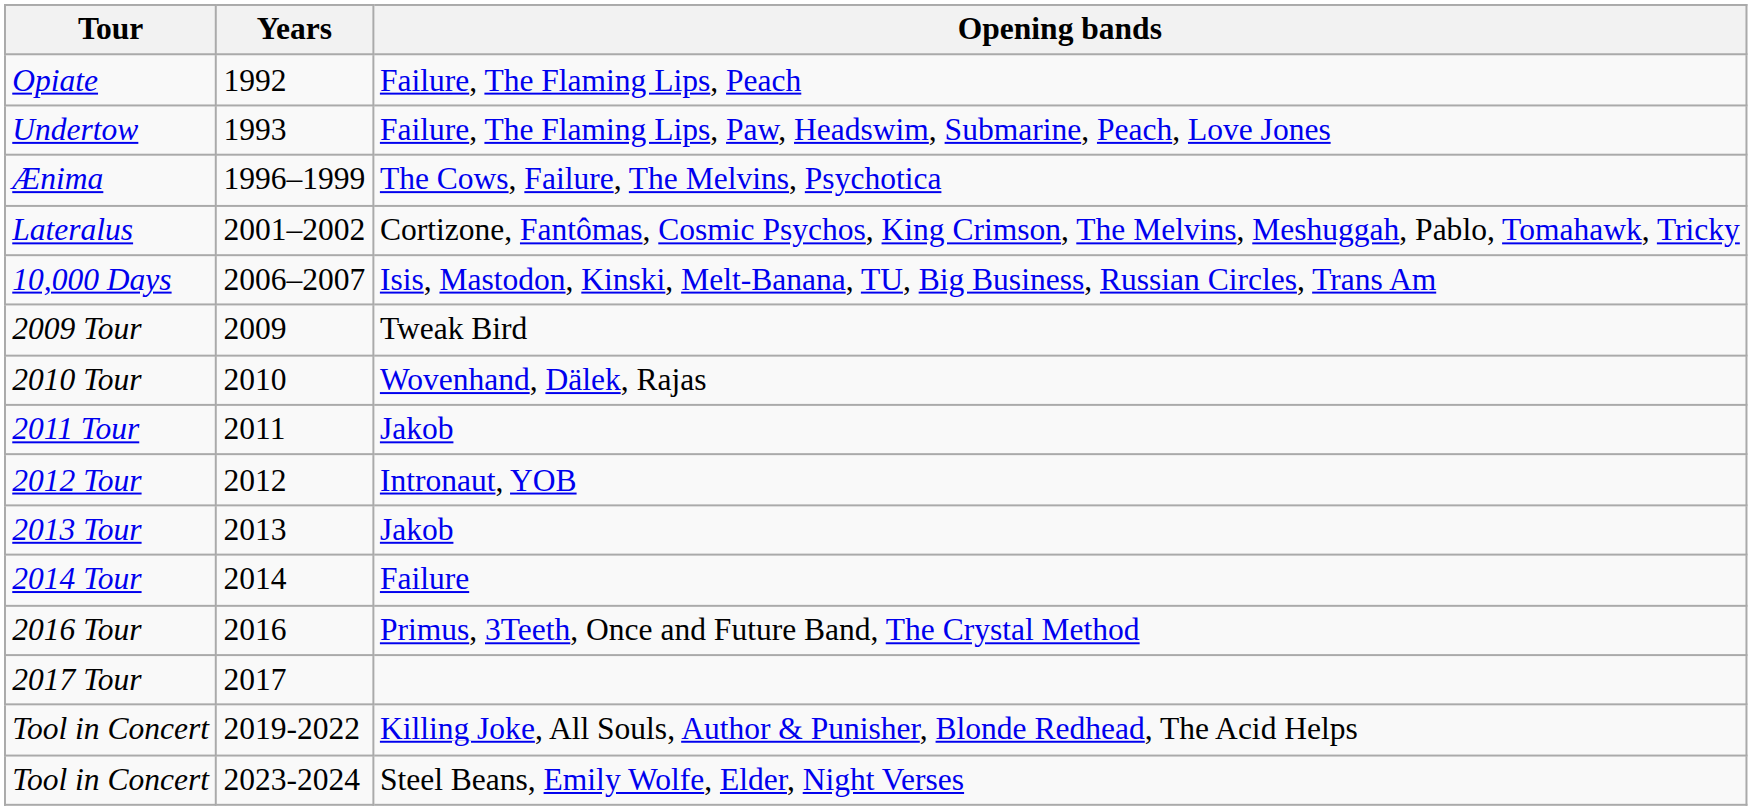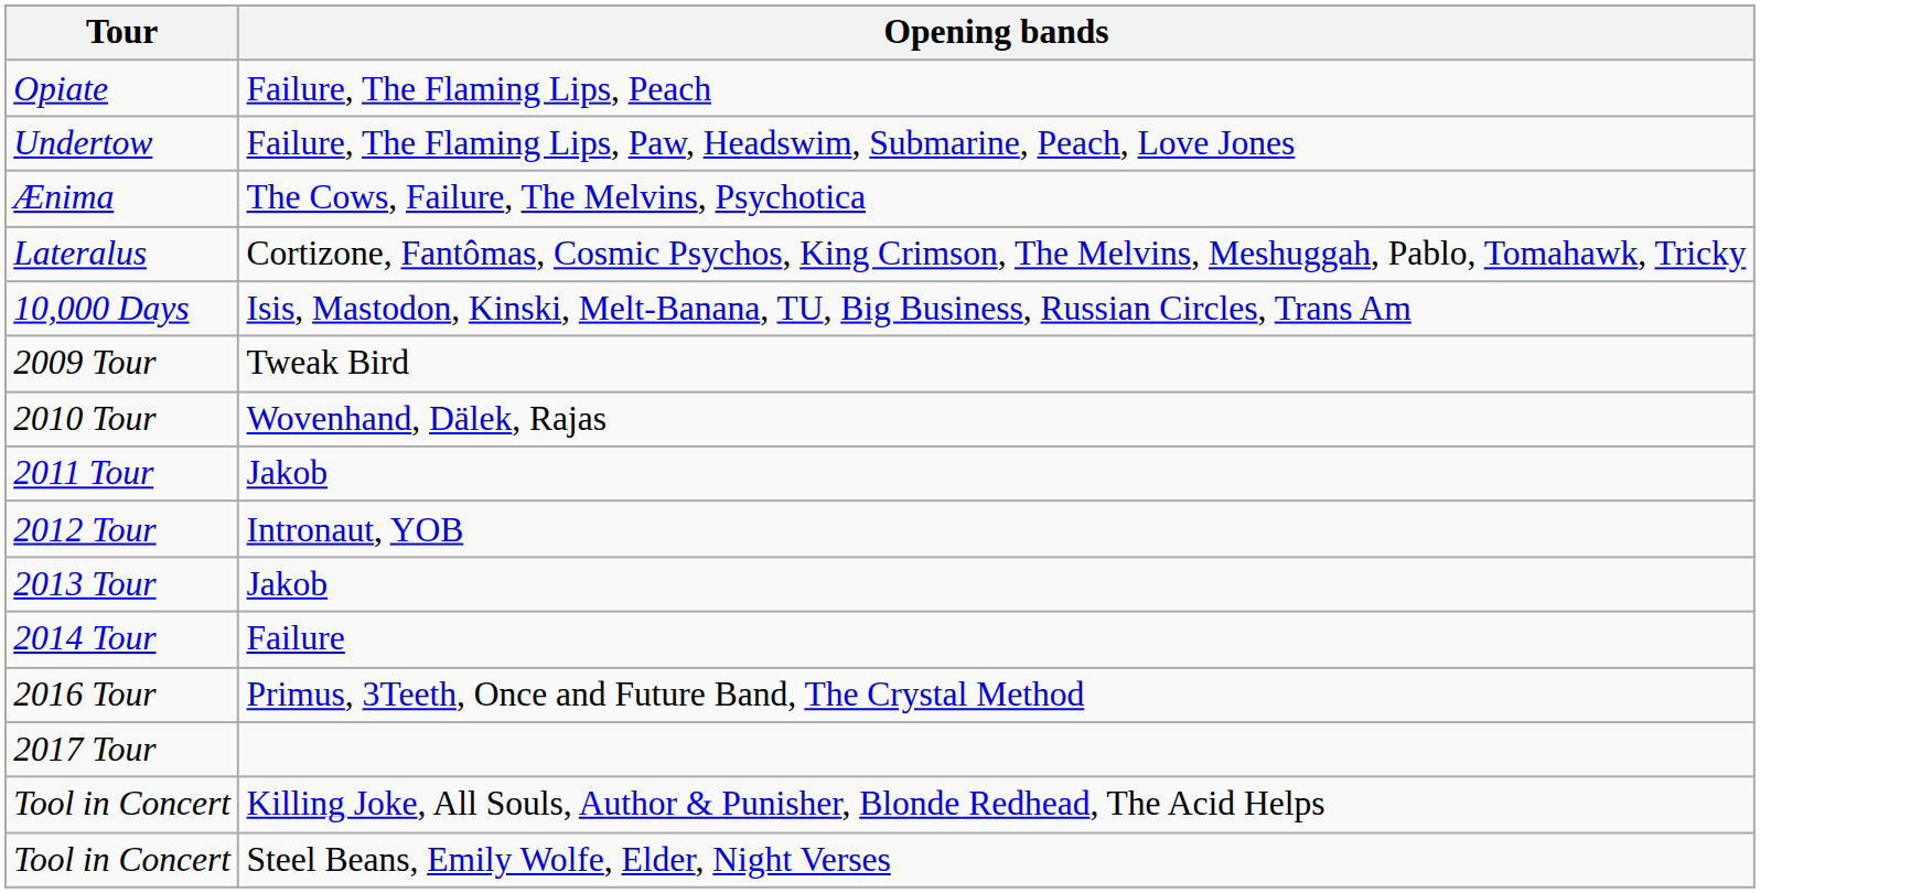 <table class="wikitable">
 <tr>
 <th>Tour</th>
-<th>Years</th>
 <th>Opening bands</th>
 </tr>
 <tr>
 <td><em><a href='#'>Opiate</a></em></td>
-<td>1992</td>
 <td><a href='#'>Failure</a>, <a href='#'>The Flaming Lips</a>, <a href='#'>Peach</a></td>
 </tr>
 <tr>
 <td><em><a href='#'>Undertow</a></em></td>
-<td>1993</td>
 <td><a href='#'>Failure</a>, <a href='#'>The Flaming Lips</a>, <a href='#'>Paw</a>, <a href='#'>Headswim</a>, <a href='#'>Submarine</a>, <a href='#'>Peach</a>, <a href='#'>Love Jones</a></td>
 </tr>
 <tr>
 <td><em><a href='#'>Ænima</a></em></td>
-<td>1996–1999</td>
 <td><a href='#'>The Cows</a>, <a href='#'>Failure</a>, <a href='#'>The Melvins</a>, <a href='#'>Psychotica</a></td>
 </tr>
 <tr>
 <td><em><a href='#'>Lateralus</a></em></td>
-<td>2001–2002</td>
 <td>Cortizone, <a href='#'>Fantômas</a>, <a href='#'>Cosmic Psychos</a>, <a href='#'>King Crimson</a>, <a href='#'>The Melvins</a>, <a href='#'>Meshuggah</a>, Pablo, <a href='#'>Tomahawk</a>, <a href='#'>Tricky</a></td>
 </tr>
 <tr>
 <td><em><a href='#'>10,000 Days</a></em></td>
-<td>2006–2007</td>
 <td><a href='#'>Isis</a>, <a href='#'>Mastodon</a>, <a href='#'>Kinski</a>, <a href='#'>Melt-Banana</a>, <a href='#'>TU</a>, <a href='#'>Big Business</a>, <a href='#'>Russian Circles</a>, <a href='#'>Trans Am</a></td>
 </tr>
 <tr>
 <td><em>2009 Tour</em></td>
-<td>2009</td>
 <td>Tweak Bird</td>
 </tr>
 <tr>
 <td><em>2010 Tour</em></td>
-<td>2010</td>
 <td><a href='#'>Wovenhand</a>, <a href='#'>Dälek</a>, Rajas</td>
 </tr>
 <tr>
 <td><em><a href='#'>2011 Tour</a></em></td>
-<td>2011</td>
 <td><a href='#'>Jakob</a></td>
 </tr>
 <tr>
 <td><em><a href='#'>2012 Tour</a></em></td>
-<td>2012</td>
 <td><a href='#'>Intronaut</a>, <a href='#'>YOB</a></td>
 </tr>
 <tr>
 <td><em><a href='#'>2013 Tour</a></em></td>
-<td>2013</td>
 <td><a href='#'>Jakob</a></td>
 </tr>
 <tr>
 <td><em><a href='#'>2014 Tour</a></em></td>
-<td>2014</td>
 <td><a href='#'>Failure</a></td>
 </tr>
 <tr>
 <td><em>2016 Tour</em></td>
-<td>2016</td>
 <td><a href='#'>Primus</a>, <a href='#'>3Teeth</a>, Once and Future Band, <a href='#'>The Crystal Method</a></td>
 </tr>
 <tr>
 <td><em>2017 Tour</em></td>
-<td>2017</td>
 <td></td>
 </tr>
 <tr>
 <td><em>Tool in Concert</em></td>
-<td>2019-2022</td>
 <td><a href='#'>Killing Joke</a>, All Souls, <a href='#'>Author & Punisher</a>, <a href='#'>Blonde Redhead</a>, The Acid Helps</td>
 </tr>
 <tr>
 <td><em>Tool in Concert</em></td>
-<td>2023-2024</td>
 <td>Steel Beans, <a href='#'>Emily Wolfe</a>, <a href='#'>Elder</a>, <a href='#'>Night Verses</a></td>
 </tr>
 </table>
